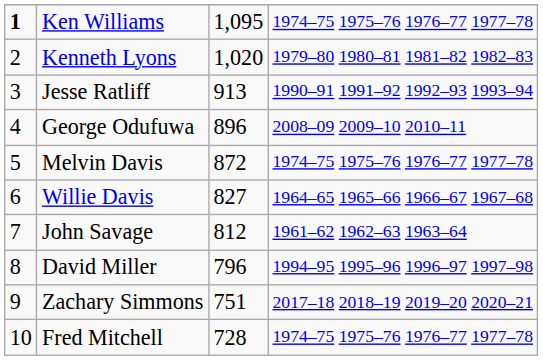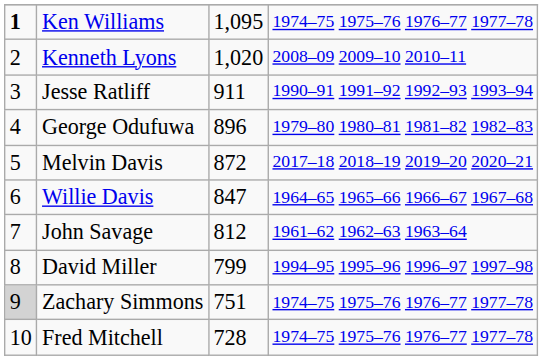 <table class="wikitable">
 <tr>
 </tr>
 <tr>
 <td><strong>1</strong></td>
 <td><a href='#'>Ken Williams</a></td>
 <td>1,095</td>
 <td style="font-size:80%;"><a href='#'>1974–75</a> <a href='#'>1975–76</a> <a href='#'>1976–77</a> <a href='#'>1977–78</a></td>
 </tr>
 <tr>
 <td>2</td>
 <td><a href='#'>Kenneth Lyons</a></td>
 <td>1,020</td>
-<td style="font-size:80%;"><a href='#'>1979–80</a> <a href='#'>1980–81</a> <a href='#'>1981–82</a> <a href='#'>1982–83</a></td>
+<td style="font-size:80%;"><a href='#'>2008–09</a> <a href='#'>2009–10</a> <a href='#'>2010–11</a></td>
 </tr>
 <tr>
 <td>3</td>
 <td>Jesse Ratliff</td>
-<td>913</td>
+<td>911</td>
 <td style="font-size:80%;"><a href='#'>1990–91</a> <a href='#'>1991–92</a> <a href='#'>1992–93</a> <a href='#'>1993–94</a></td>
 </tr>
 <tr>
 <td>4</td>
 <td>George Odufuwa</td>
 <td>896</td>
-<td style="font-size:80%;"><a href='#'>2008–09</a> <a href='#'>2009–10</a> <a href='#'>2010–11</a></td>
+<td style="font-size:80%;"><a href='#'>1979–80</a> <a href='#'>1980–81</a> <a href='#'>1981–82</a> <a href='#'>1982–83</a></td>
 </tr>
 <tr>
 <td>5</td>
 <td>Melvin Davis</td>
 <td>872</td>
-<td style="font-size:80%;"><a href='#'>1974–75</a> <a href='#'>1975–76</a> <a href='#'>1976–77</a> <a href='#'>1977–78</a></td>
+<td style="font-size:80%;"><a href='#'>2017–18</a> <a href='#'>2018–19</a> <a href='#'>2019–20</a> <a href='#'>2020–21</a></td>
 </tr>
 <tr>
 <td>6</td>
 <td><a href='#'>Willie Davis</a></td>
-<td>827</td>
+<td>847</td>
 <td style="font-size:80%;"><a href='#'>1964–65</a> <a href='#'>1965–66</a> <a href='#'>1966–67</a> <a href='#'>1967–68</a></td>
 </tr>
 <tr>
 <td>7</td>
 <td>John Savage</td>
 <td>812</td>
 <td style="font-size:80%;"><a href='#'>1961–62</a> <a href='#'>1962–63</a> <a href='#'>1963–64</a></td>
 </tr>
 <tr>
 <td>8</td>
 <td>David Miller</td>
-<td>796</td>
+<td>799</td>
 <td style="font-size:80%;"><a href='#'>1994–95</a> <a href='#'>1995–96</a> <a href='#'>1996–97</a> <a href='#'>1997–98</a></td>
 </tr>
 <tr>
-<td>9</td>
+<td style="background: lightgrey;">9</td>
 <td>Zachary Simmons</td>
 <td>751</td>
-<td style="font-size:80%;"><a href='#'>2017–18</a> <a href='#'>2018–19</a> <a href='#'>2019–20</a> <a href='#'>2020–21</a></td>
+<td style="font-size:80%;"><a href='#'>1974–75</a> <a href='#'>1975–76</a> <a href='#'>1976–77</a> <a href='#'>1977–78</a></td>
 </tr>
 <tr>
 <td>10</td>
 <td>Fred Mitchell</td>
 <td>728</td>
 <td style="font-size:80%;"><a href='#'>1974–75</a> <a href='#'>1975–76</a> <a href='#'>1976–77</a> <a href='#'>1977–78</a></td>
 </tr>
 </table>
